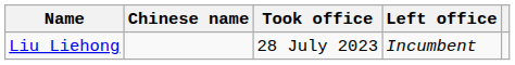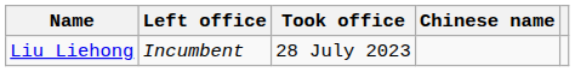 <table class="wikitable">
 <tr>
 <th>Name</th>
+<th>Left office</th>
+<th>Took office</th>
 <th>Chinese name</th>
-<th>Took office</th>
-<th>Left office</th>
 <th></th>
 </tr>
 <tr>
 <td><a href='#'>Liu Liehong</a></td>
+<td><em>Incumbent</em></td>
+<td>28 July 2023</td>
 <td></td>
-<td>28 July 2023</td>
-<td><em>Incumbent</em></td>
 <td></td>
 </tr>
 </table>
